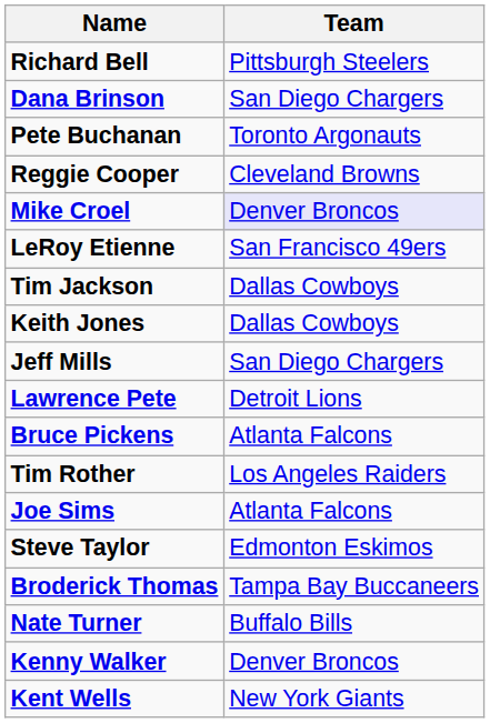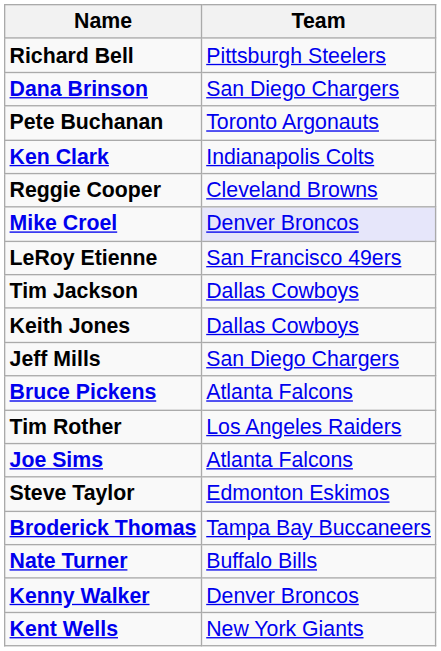 <table class="wikitable">
 <tr>
 <th>Name</th>
 <th>Team</th>
 </tr>
 <tr>
 <td><strong>Richard Bell</strong></td>
 <td><a href='#'>Pittsburgh Steelers</a></td>
 </tr>
 <tr>
 <td><strong><a href='#'>Dana Brinson</a></strong></td>
 <td><a href='#'>San Diego Chargers</a></td>
 </tr>
 <tr>
 <td><strong>Pete Buchanan</strong></td>
 <td><a href='#'>Toronto Argonauts</a></td>
+</tr>
+<tr>
+<td><strong><a href='#'>Ken Clark</a></strong></td>
+<td><a href='#'>Indianapolis Colts</a></td>
 </tr>
 <tr>
 <td><strong>Reggie Cooper</strong></td>
 <td><a href='#'>Cleveland Browns</a></td>
 </tr>
 <tr>
 <td><strong><a href='#'>Mike Croel</a></strong></td>
 <td style="background: lavender;"><a href='#'>Denver Broncos</a></td>
 </tr>
 <tr>
 <td><strong>LeRoy Etienne</strong></td>
 <td><a href='#'>San Francisco 49ers</a></td>
 </tr>
 <tr>
 <td><strong>Tim Jackson</strong></td>
 <td><a href='#'>Dallas Cowboys</a></td>
 </tr>
 <tr>
 <td><strong>Keith Jones</strong></td>
 <td><a href='#'>Dallas Cowboys</a></td>
 </tr>
 <tr>
 <td><strong>Jeff Mills</strong></td>
 <td><a href='#'>San Diego Chargers</a></td>
-</tr>
-<tr>
-<td><strong><a href='#'>Lawrence Pete</a></strong></td>
-<td><a href='#'>Detroit Lions</a></td>
 </tr>
 <tr>
 <td><strong><a href='#'>Bruce Pickens</a></strong></td>
 <td><a href='#'>Atlanta Falcons</a></td>
 </tr>
 <tr>
 <td><strong>Tim Rother</strong></td>
 <td><a href='#'>Los Angeles Raiders</a></td>
 </tr>
 <tr>
 <td><strong><a href='#'>Joe Sims</a></strong></td>
 <td><a href='#'>Atlanta Falcons</a></td>
 </tr>
 <tr>
 <td><strong>Steve Taylor</strong></td>
 <td><a href='#'>Edmonton Eskimos</a></td>
 </tr>
 <tr>
 <td><strong><a href='#'>Broderick Thomas</a></strong></td>
 <td><a href='#'>Tampa Bay Buccaneers</a></td>
 </tr>
 <tr>
 <td><strong><a href='#'>Nate Turner</a></strong></td>
 <td><a href='#'>Buffalo Bills</a></td>
 </tr>
 <tr>
 <td><strong><a href='#'>Kenny Walker</a></strong></td>
 <td><a href='#'>Denver Broncos</a></td>
 </tr>
 <tr>
 <td><strong><a href='#'>Kent Wells</a></strong></td>
 <td><a href='#'>New York Giants</a></td>
 </tr>
 </table>
